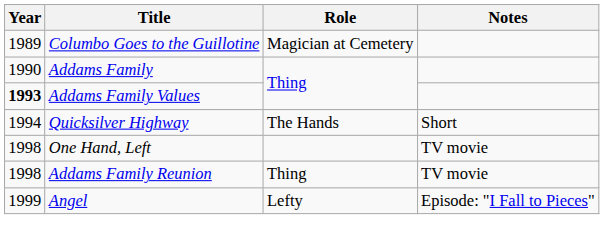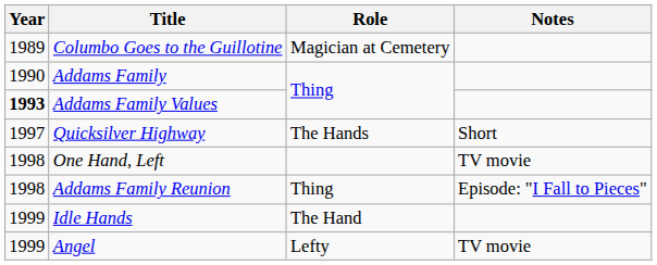 <table class="wikitable">
 <tr>
 <th>Year</th>
 <th>Title</th>
 <th>Role</th>
 <th>Notes</th>
 </tr>
 <tr>
 <td>1989</td>
 <td><em><a href='#'>Columbo Goes to the Guillotine</a></em></td>
 <td>Magician at Cemetery</td>
 <td></td>
 </tr>
 <tr>
 <td>1990</td>
 <td><em><a href='#'>Addams Family</a></em></td>
 <td rowspan="2"><a href='#'>Thing</a></td>
 <td></td>
 </tr>
 <tr>
 <td><strong>1993</strong></td>
 <td><em><a href='#'>Addams Family Values</a></em></td>
 <td></td>
 </tr>
 <tr>
-<td>1994</td>
+<td>1997</td>
 <td><em><a href='#'>Quicksilver Highway</a></em></td>
 <td>The Hands</td>
 <td>Short</td>
 </tr>
 <tr>
 <td>1998</td>
 <td><em>One Hand, Left</em></td>
 <td></td>
 <td>TV movie</td>
 </tr>
 <tr>
 <td>1998</td>
 <td><em><a href='#'>Addams Family Reunion</a></em></td>
 <td>Thing</td>
-<td>TV movie</td>
+<td>Episode: "<a href='#'>I Fall to Pieces</a>"</td>
+</tr>
+<tr>
+<td>1999</td>
+<td><em><a href='#'>Idle Hands</a></em></td>
+<td>The Hand</td>
+<td></td>
 </tr>
 <tr>
 <td>1999</td>
 <td><em><a href='#'>Angel</a></em></td>
 <td>Lefty</td>
-<td>Episode: "<a href='#'>I Fall to Pieces</a>"</td>
+<td>TV movie</td>
 </tr>
 </table>
